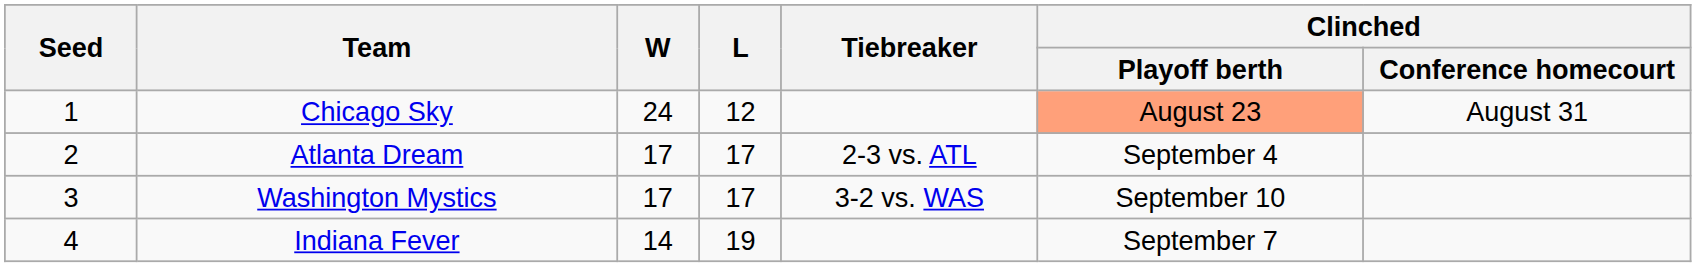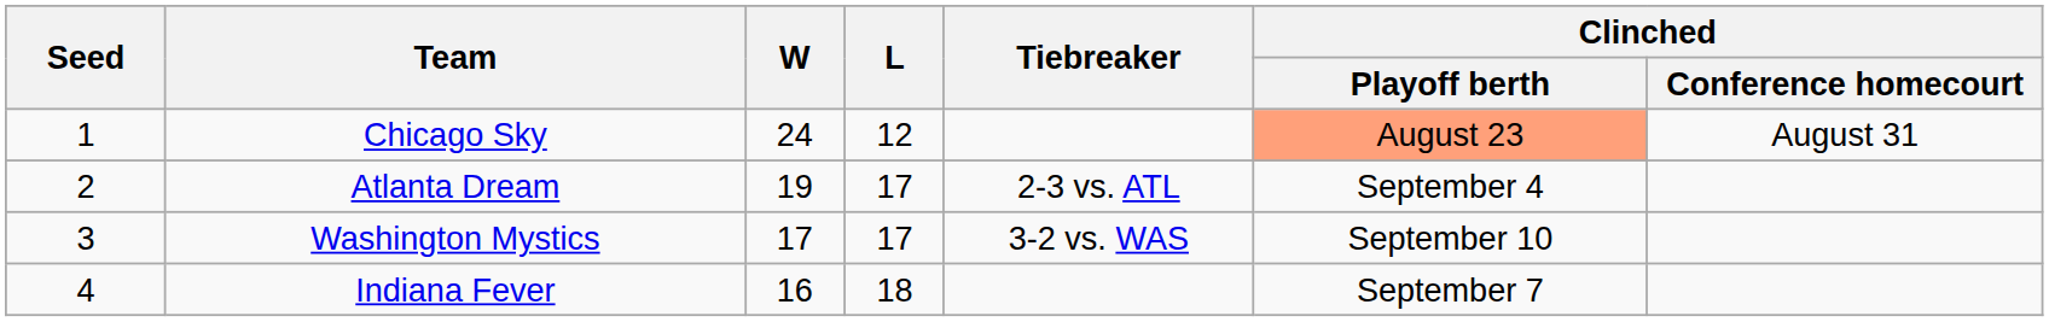 <table class=wikitable style="font-size:95%; text-align:center;" width=75%>
 <tr>
 <th rowspan=2 width=20>Seed</th>
 <th rowspan=2 width=150>Team</th>
 <th rowspan=2 width=20>W</th>
 <th rowspan=2 width=20>L</th>
 <th rowspan=2 width=50>Tiebreaker</th>
 <th colspan=4 width=200>Clinched</th>
 </tr>
 <tr>
 <th width=100>Playoff berth</th>
 <th width=100>Conference homecourt</th>
 </tr>
 <tr>
 <td>1</td>
 <td><a href='#'>Chicago Sky</a></td>
 <td>24</td>
 <td>12</td>
 <td></td>
 <td style="background: lightsalmon;">August 23</td>
 <td>August 31</td>
 </tr>
 <tr>
 <td>2</td>
 <td><a href='#'>Atlanta Dream</a></td>
-<td>17</td>
+<td>19</td>
 <td>17</td>
 <td>2-3 vs. <a href='#'>ATL</a></td>
 <td>September 4</td>
 <td></td>
 </tr>
 <tr>
 <td>3</td>
 <td><a href='#'>Washington Mystics</a></td>
 <td>17</td>
 <td>17</td>
 <td>3-2 vs. <a href='#'>WAS</a></td>
 <td>September 10</td>
 <td></td>
 </tr>
 <tr>
 <td>4</td>
 <td><a href='#'>Indiana Fever</a></td>
-<td>14</td>
-<td>19</td>
+<td>16</td>
+<td>18</td>
 <td></td>
 <td>September 7</td>
 <td></td>
 </tr>
 </table>
